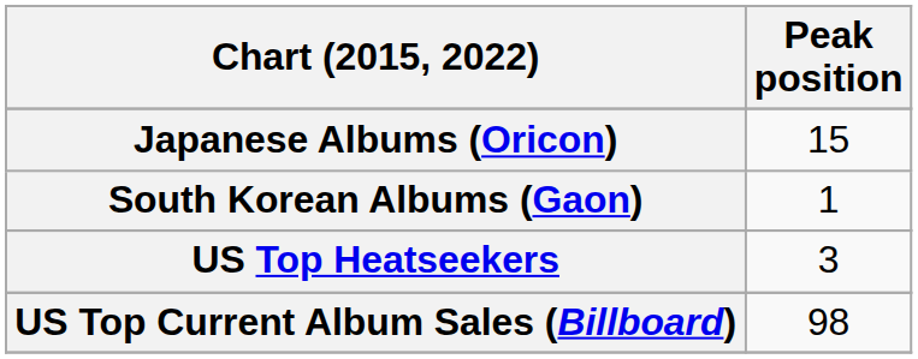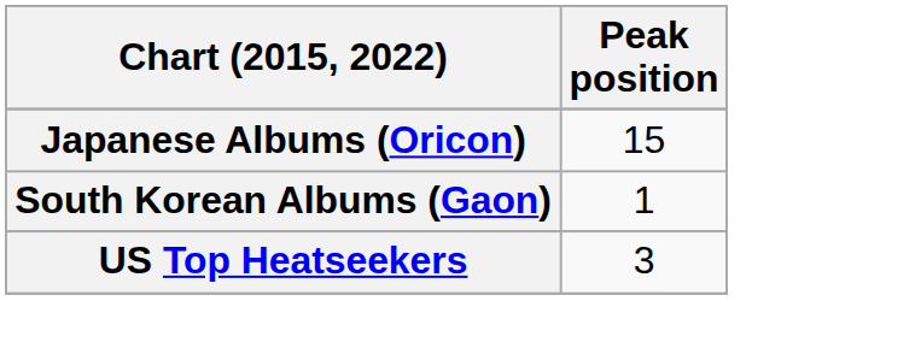 <table class="wikitable sortable plainrowheaders" style="text-align:center">
 <tr>
 <th>Chart (2015, 2022)</th>
 <th>Peak<br>position</th>
 </tr>
 <tr>
 </tr>
 <tr>
 <th scope="row">Japanese Albums (<a href='#'>Oricon</a>)</th>
 <td>15</td>
 </tr>
 <tr>
 <th scope="row">South Korean Albums (<a href='#'>Gaon</a>)</th>
 <td>1</td>
 </tr>
 <tr>
 </tr>
 <tr>
 <th scope="row">US <a href='#'>Top Heatseekers</a></th>
 <td>3</td>
 </tr>
 <tr>
 </tr>
 <tr>
-<th scope="row">US Top Current Album Sales (<em><a href='#'>Billboard</a></em>)</th>
-<td>98</td>
-</tr>
-<tr>
 </tr>
 </table>
